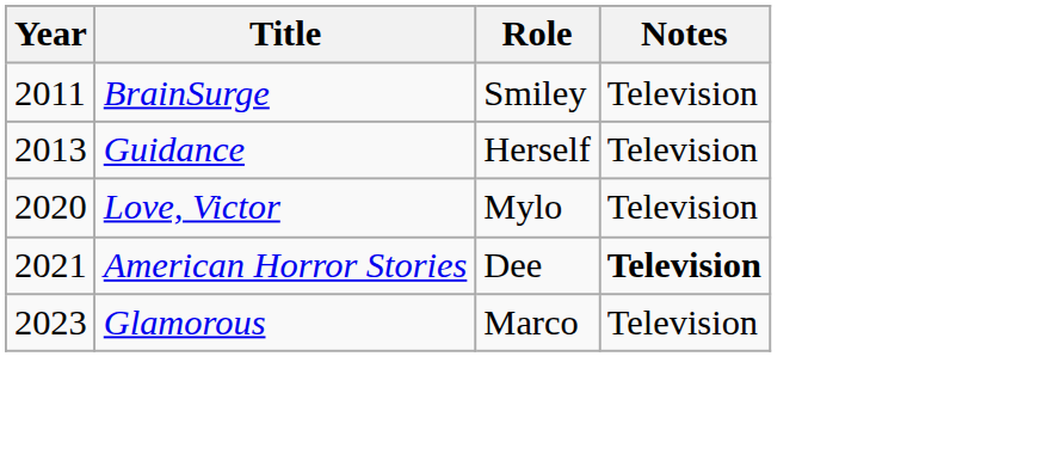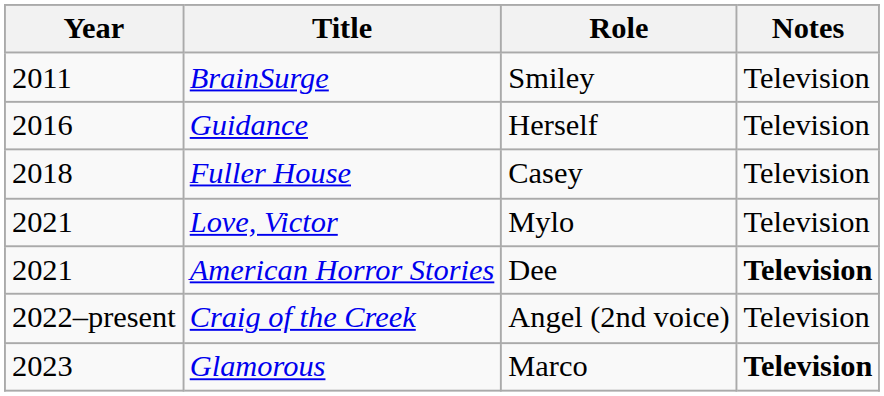 <table class="wikitable sortable">
 <tr>
 <th>Year</th>
 <th>Title</th>
 <th>Role</th>
 <th class="unsortable">Notes</th>
 </tr>
 <tr>
 <td>2011</td>
 <td><em><a href='#'>BrainSurge</a></em></td>
 <td>Smiley</td>
 <td>Television</td>
 </tr>
 <tr>
-<td>2013</td>
+<td>2016</td>
 <td><em><a href='#'>Guidance</a></em></td>
 <td>Herself</td>
 <td>Television</td>
 </tr>
 <tr>
-<td>2020</td>
+<td>2018</td>
+<td><em><a href='#'>Fuller House</a></em></td>
+<td>Casey</td>
+<td>Television</td>
+</tr>
+<tr>
+<td>2021</td>
 <td><em><a href='#'>Love, Victor</a></em></td>
 <td>Mylo</td>
 <td>Television</td>
 </tr>
 <tr>
 <td>2021</td>
 <td><em><a href='#'>American Horror Stories</a></em></td>
 <td>Dee</td>
 <td><strong>Television</strong></td>
 </tr>
 <tr>
+<td>2022–present</td>
+<td><em><a href='#'>Craig of the Creek</a></em></td>
+<td>Angel (2nd voice)</td>
+<td>Television</td>
+</tr>
+<tr>
 <td>2023</td>
 <td><em><a href='#'>Glamorous</a></em></td>
 <td>Marco</td>
-<td>Television</td>
+<td><strong>Television</strong></td>
 </tr>
 </table>
